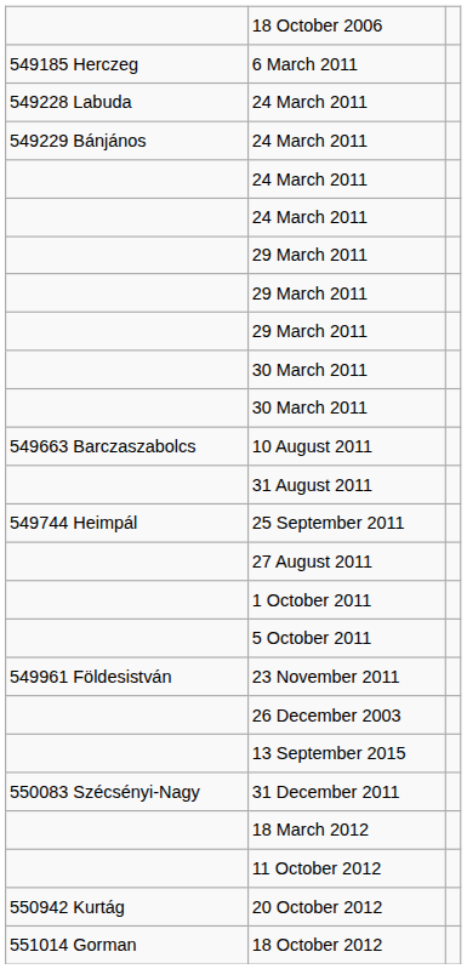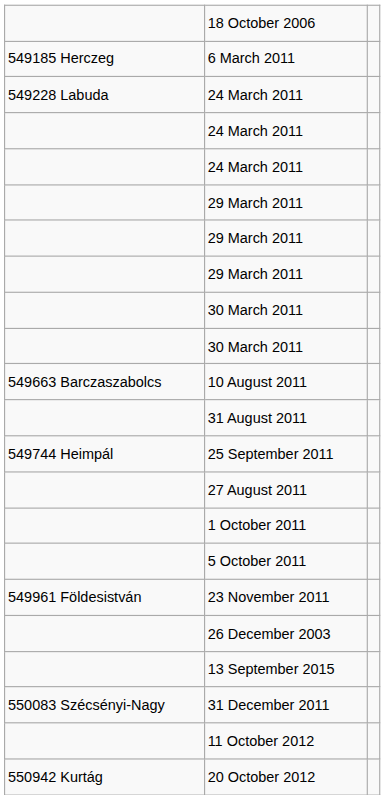 <table class="wikitable" style="font-size: 80%; float: left; width: 26em; margin-right: 1em; height: 700px">
 <tr>
 <td></td>
 <td>18 October 2006</td>
 <td></td>
 </tr>
 <tr>
 <td>549185 Herczeg</td>
 <td>6 March 2011</td>
 <td> </td>
 </tr>
 <tr>
 <td>549228 Labuda</td>
-<td>24 March 2011</td>
-<td> </td>
-</tr>
-<tr>
-<td>549229 Bánjános</td>
 <td>24 March 2011</td>
 <td> </td>
 </tr>
 <tr>
 <td></td>
 <td>24 March 2011</td>
 <td> </td>
 </tr>
 <tr>
 <td></td>
 <td>24 March 2011</td>
 <td> </td>
 </tr>
 <tr>
 <td></td>
 <td>29 March 2011</td>
 <td> </td>
 </tr>
 <tr>
 <td></td>
 <td>29 March 2011</td>
 <td> </td>
 </tr>
 <tr>
 <td></td>
 <td>29 March 2011</td>
 <td> </td>
 </tr>
 <tr>
 <td></td>
 <td>30 March 2011</td>
 <td> </td>
 </tr>
 <tr>
 <td></td>
 <td>30 March 2011</td>
 <td> </td>
 </tr>
 <tr>
 <td>549663 Barczaszabolcs</td>
 <td>10 August 2011</td>
 <td> </td>
 </tr>
 <tr>
 <td></td>
 <td>31 August 2011</td>
 <td></td>
 </tr>
 <tr>
 <td>549744 Heimpál</td>
 <td>25 September 2011</td>
 <td> </td>
 </tr>
 <tr>
 <td></td>
 <td>27 August 2011</td>
 <td></td>
 </tr>
 <tr>
 <td></td>
 <td>1 October 2011</td>
 <td></td>
 </tr>
 <tr>
 <td></td>
 <td>5 October 2011</td>
 <td></td>
 </tr>
 <tr>
 <td>549961 Földesistván</td>
 <td>23 November 2011</td>
 <td> </td>
 </tr>
 <tr>
 <td></td>
 <td>26 December 2003</td>
 <td></td>
 </tr>
 <tr>
 <td></td>
 <td>13 September 2015</td>
 <td></td>
 </tr>
 <tr>
 <td>550083 Szécsényi-Nagy</td>
 <td>31 December 2011</td>
 <td> </td>
 </tr>
 <tr>
 <td></td>
-<td>18 March 2012</td>
-<td></td>
-</tr>
-<tr>
-<td></td>
 <td>11 October 2012</td>
 <td></td>
 </tr>
 <tr>
 <td>550942 Kurtág</td>
 <td>20 October 2012</td>
 <td> </td>
 </tr>
-<tr>
-<td>551014 Gorman</td>
-<td>18 October 2012</td>
-<td> </td>
-</tr>
 </table>
